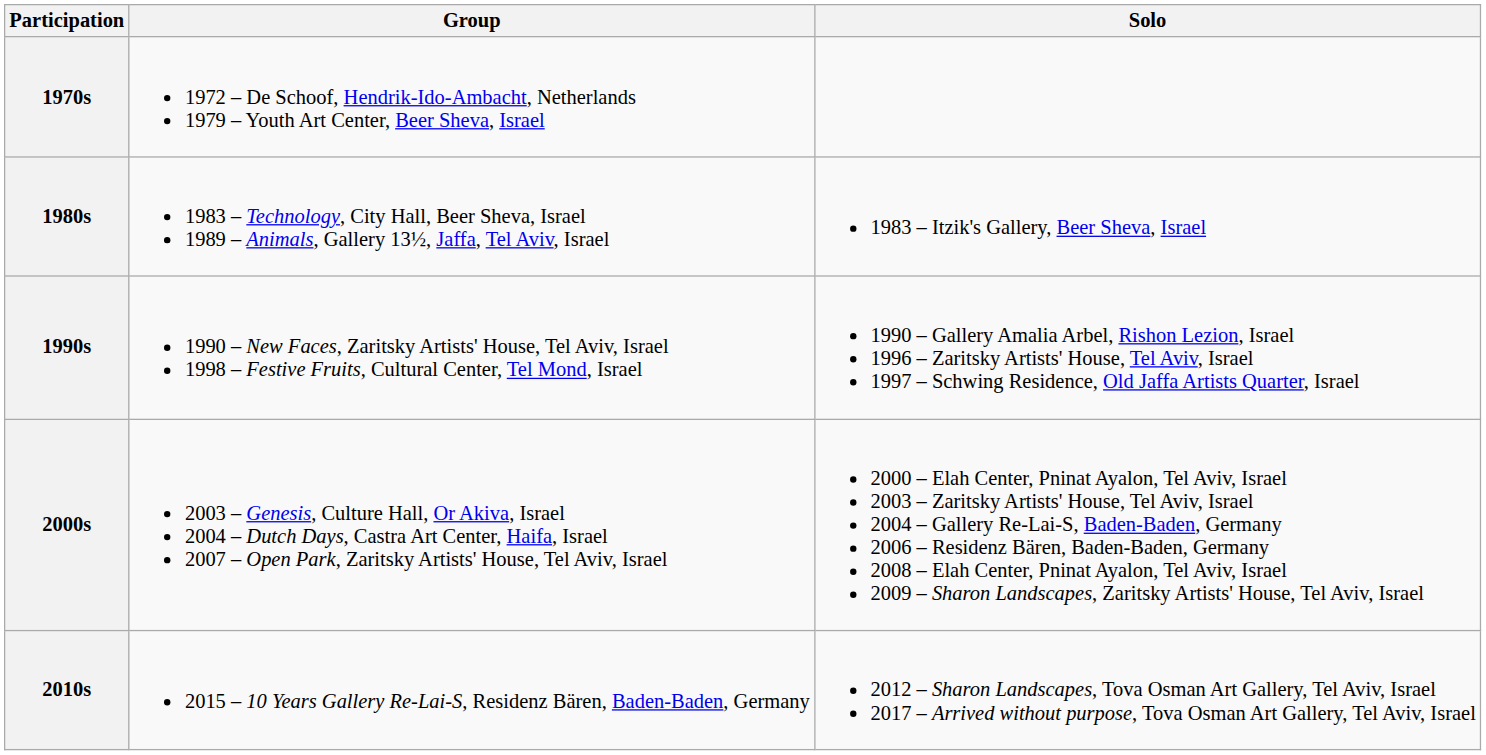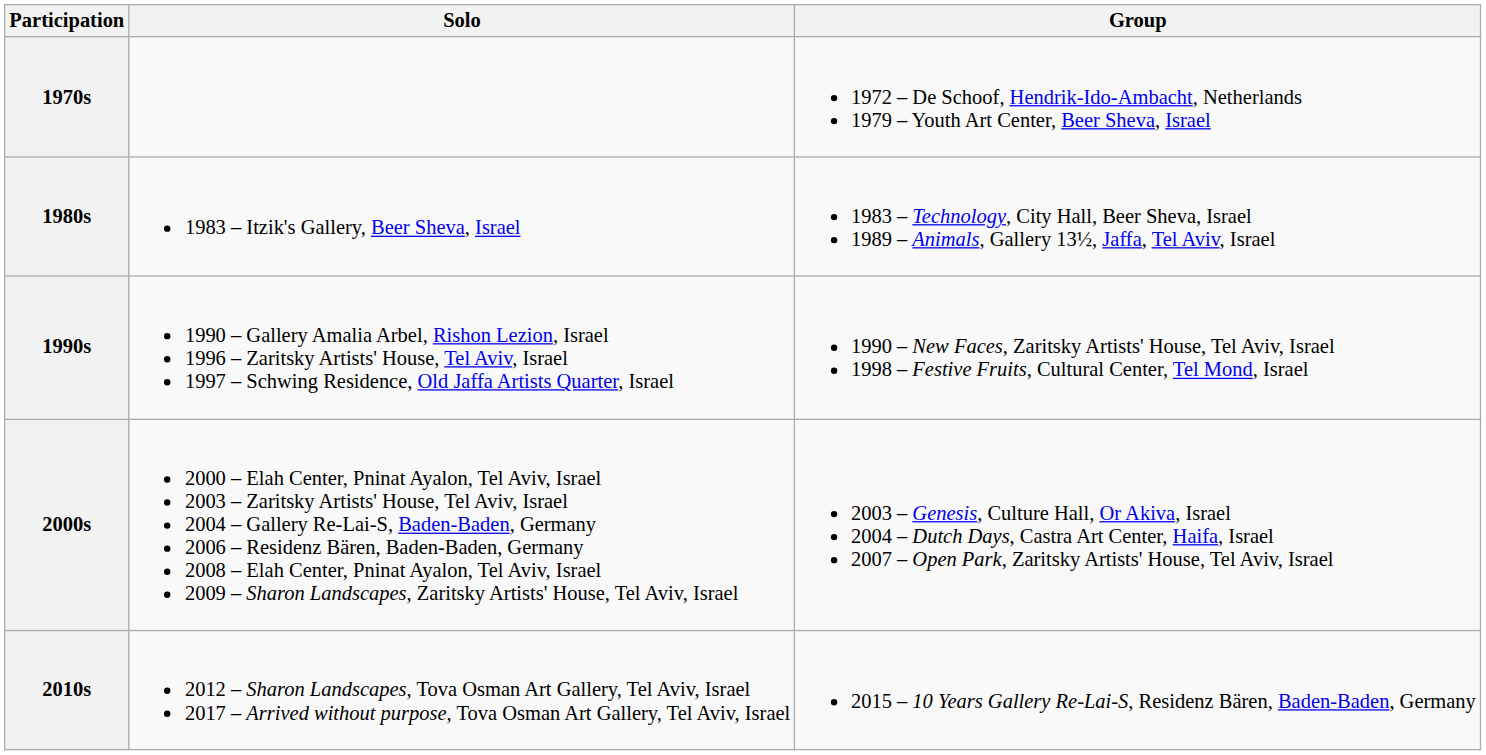 <table border="1" class="wikitable">
 <tr>
 <th>Participation</th>
+<th>Solo</th>
 <th>Group</th>
-<th>Solo</th>
 </tr>
 <tr>
 <th>1970s</th>
+<td></td>
 <td><br><ul><li>1972 – De Schoof, <a href='#'>Hendrik-Ido-Ambacht</a>, Netherlands</li><li>1979 – Youth Art Center, <a href='#'>Beer Sheva</a>, <a href='#'>Israel</a></li></ul></td>
-<td></td>
 </tr>
 <tr>
 <th>1980s</th>
+<td><br><ul><li>1983 – Itzik's Gallery, <a href='#'>Beer Sheva</a>, <a href='#'>Israel</a></li></ul></td>
 <td><br><ul><li>1983 – <em><a href='#'>Technology</a></em>, City Hall, Beer Sheva, Israel</li><li>1989 – <em><a href='#'>Animals</a></em>, Gallery 13½, <a href='#'>Jaffa</a>, <a href='#'>Tel Aviv</a>, Israel</li></ul></td>
-<td><br><ul><li>1983 – Itzik's Gallery, <a href='#'>Beer Sheva</a>, <a href='#'>Israel</a></li></ul></td>
 </tr>
 <tr>
 <th>1990s</th>
+<td><br><ul><li>1990 – Gallery Amalia Arbel, <a href='#'>Rishon Lezion</a>, Israel</li><li>1996 – Zaritsky Artists' House, <a href='#'>Tel Aviv</a>, Israel</li><li>1997 – Schwing Residence, <a href='#'>Old Jaffa Artists Quarter</a>, Israel</li></ul></td>
 <td><br><ul><li>1990 – <em>New Faces</em>, Zaritsky Artists' House, Tel Aviv, Israel</li><li>1998 – <em>Festive Fruits</em>, Cultural Center, <a href='#'>Tel Mond</a>, Israel</li></ul></td>
-<td><br><ul><li>1990 – Gallery Amalia Arbel, <a href='#'>Rishon Lezion</a>, Israel</li><li>1996 – Zaritsky Artists' House, <a href='#'>Tel Aviv</a>, Israel</li><li>1997 – Schwing Residence, <a href='#'>Old Jaffa Artists Quarter</a>, Israel</li></ul></td>
 </tr>
 <tr>
 <th>2000s</th>
+<td><br><ul><li>2000 – Elah Center, Pninat Ayalon, Tel Aviv, Israel</li><li>2003 – Zaritsky Artists' House, Tel Aviv, Israel</li><li>2004 – Gallery Re-Lai-S, <a href='#'>Baden-Baden</a>, Germany</li><li>2006 – Residenz Bären, Baden-Baden, Germany</li><li>2008 – Elah Center, Pninat Ayalon, Tel Aviv, Israel</li><li>2009 – <em>Sharon Landscapes</em>, Zaritsky Artists' House, Tel Aviv, Israel</li></ul></td>
 <td><br><ul><li>2003 – <em><a href='#'>Genesis</a></em>, Culture Hall, <a href='#'>Or Akiva</a>, Israel</li><li>2004 – <em>Dutch Days</em>, Castra Art Center, <a href='#'>Haifa</a>, Israel</li><li>2007 – <em>Open Park</em>, Zaritsky Artists' House, Tel Aviv, Israel</li></ul></td>
-<td><br><ul><li>2000 – Elah Center, Pninat Ayalon, Tel Aviv, Israel</li><li>2003 – Zaritsky Artists' House, Tel Aviv, Israel</li><li>2004 – Gallery Re-Lai-S, <a href='#'>Baden-Baden</a>, Germany</li><li>2006 – Residenz Bären, Baden-Baden, Germany</li><li>2008 – Elah Center, Pninat Ayalon, Tel Aviv, Israel</li><li>2009 – <em>Sharon Landscapes</em>, Zaritsky Artists' House, Tel Aviv, Israel</li></ul></td>
 </tr>
 <tr>
 <th>2010s</th>
+<td><br><ul><li>2012 – <em>Sharon Landscapes</em>, Tova Osman Art Gallery, Tel Aviv, Israel</li><li>2017 – <em>Arrived without purpose</em>, Tova Osman Art Gallery, Tel Aviv, Israel</li></ul></td>
 <td><br><ul><li>2015 – <em>10 Years Gallery Re-Lai-S</em>, Residenz Bären, <a href='#'>Baden-Baden</a>, Germany</li></ul></td>
-<td><br><ul><li>2012 – <em>Sharon Landscapes</em>, Tova Osman Art Gallery, Tel Aviv, Israel</li><li>2017 – <em>Arrived without purpose</em>, Tova Osman Art Gallery, Tel Aviv, Israel</li></ul></td>
 </tr>
 </table>
